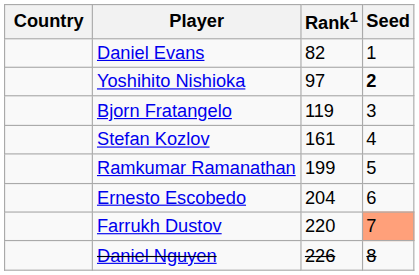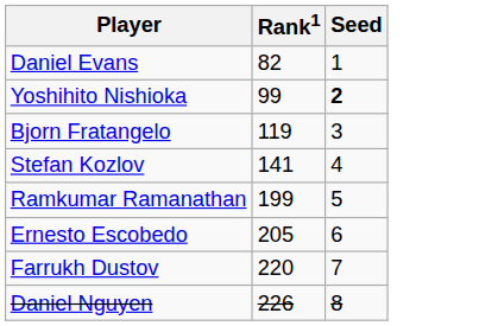 <table class="sortable wikitable">
 <tr>
-<th width="70">Country</th>
 <th width="175">Player</th>
 <th>Rank<sup>1</sup></th>
 <th>Seed</th>
 </tr>
 <tr>
-<td></td>
 <td><a href='#'>Daniel Evans</a></td>
 <td>82</td>
 <td>1</td>
 </tr>
 <tr>
-<td></td>
 <td><a href='#'>Yoshihito Nishioka</a></td>
-<td>97</td>
+<td>99</td>
 <td><strong>2</strong></td>
 </tr>
 <tr>
-<td></td>
 <td><a href='#'>Bjorn Fratangelo</a></td>
 <td>119</td>
 <td>3</td>
 </tr>
 <tr>
-<td></td>
 <td><a href='#'>Stefan Kozlov</a></td>
-<td>161</td>
+<td>141</td>
 <td>4</td>
 </tr>
 <tr>
-<td></td>
 <td><a href='#'>Ramkumar Ramanathan</a></td>
 <td>199</td>
 <td>5</td>
 </tr>
 <tr>
-<td></td>
 <td><a href='#'>Ernesto Escobedo</a></td>
-<td>204</td>
+<td>205</td>
 <td>6</td>
 </tr>
 <tr>
-<td></td>
 <td><a href='#'>Farrukh Dustov</a></td>
 <td>220</td>
-<td style="background: lightsalmon;">7</td>
+<td>7</td>
 </tr>
 <tr>
-<td></td>
 <td><s><a href='#'>Daniel Nguyen</a></s></td>
 <td><s>226</s></td>
 <td><s>8</s></td>
 </tr>
 </table>
